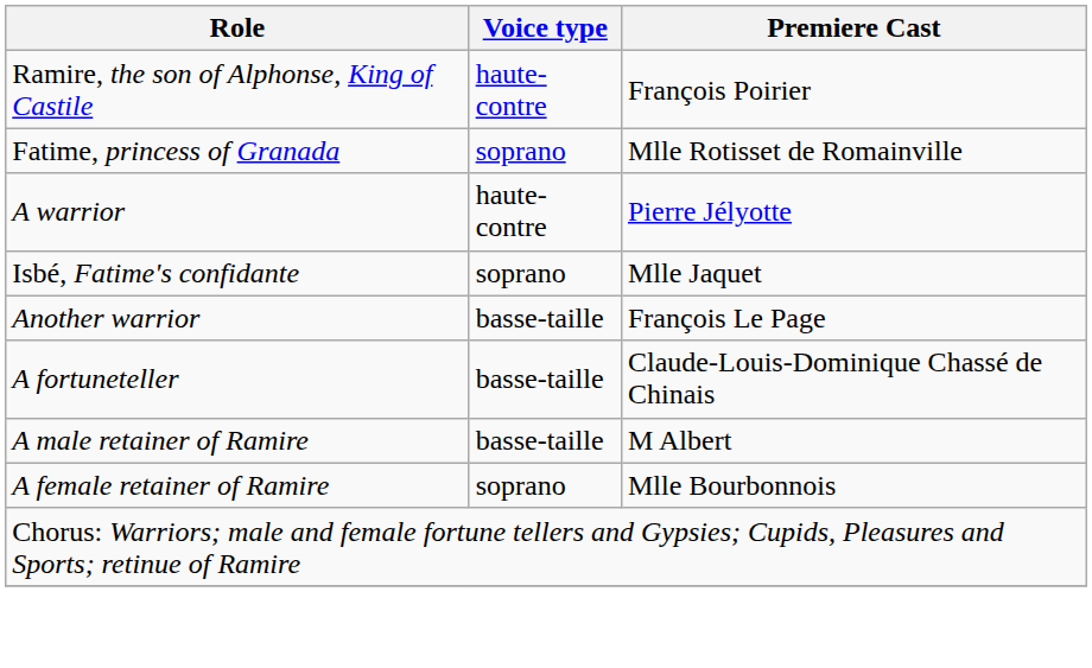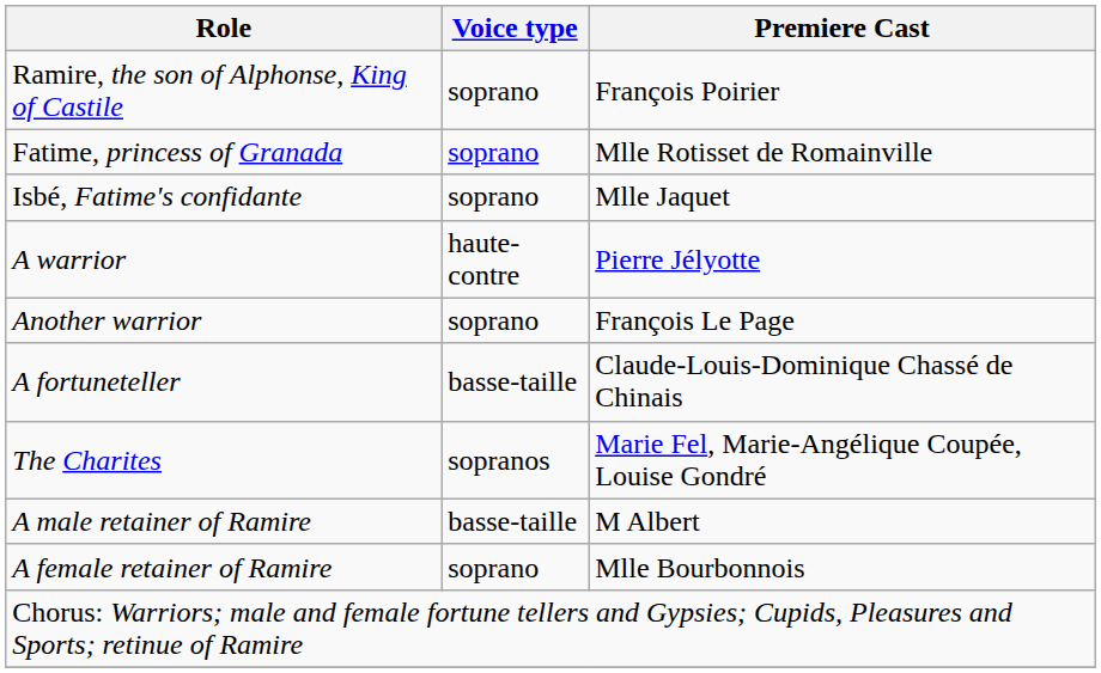 <table class="wikitable">
 <tr>
 <th>Role</th>
 <th><a href='#'>Voice type</a></th>
 <th>Premiere Cast</th>
 </tr>
 <tr>
 <td>Ramire, <em>the son of Alphonse, <a href='#'>King of Castile</a></em></td>
-<td><a href='#'>haute-contre</a></td>
+<td>soprano</td>
 <td>François Poirier</td>
 </tr>
 <tr>
 <td>Fatime, <em>princess of <a href='#'>Granada</a></em></td>
 <td><a href='#'>soprano</a></td>
 <td>Mlle Rotisset de Romainville</td>
 </tr>
 <tr>
+<td>Isbé, <em>Fatime's confidante</em></td>
+<td>soprano</td>
+<td>Mlle Jaquet</td>
+</tr>
+<tr>
 <td><em>A warrior</em></td>
 <td>haute-contre</td>
 <td><a href='#'>Pierre Jélyotte</a></td>
 </tr>
 <tr>
-<td>Isbé, <em>Fatime's confidante</em></td>
+<td><em>Another warrior</em></td>
 <td>soprano</td>
-<td>Mlle Jaquet</td>
-</tr>
-<tr>
-<td><em>Another warrior</em></td>
-<td>basse-taille</td>
 <td>François Le Page</td>
 </tr>
 <tr>
 <td><em>A fortuneteller</em></td>
 <td>basse-taille</td>
 <td>Claude-Louis-Dominique Chassé de Chinais</td>
+</tr>
+<tr>
+<td><em>The <a href='#'>Charites</a></em></td>
+<td>sopranos</td>
+<td><a href='#'>Marie Fel</a>, Marie-Angélique Coupée, Louise Gondré</td>
 </tr>
 <tr>
 <td><em>A male retainer of Ramire</em></td>
 <td>basse-taille</td>
 <td>M Albert</td>
 </tr>
 <tr>
 <td><em>A female retainer of Ramire</em></td>
 <td>soprano</td>
 <td>Mlle Bourbonnois</td>
 </tr>
 <tr>
 <td colspan="3">Chorus: <em>Warriors; male and female fortune tellers and Gypsies; Cupids, Pleasures and Sports; retinue of Ramire</em></td>
 </tr>
 <tr>
 </tr>
 </table>
